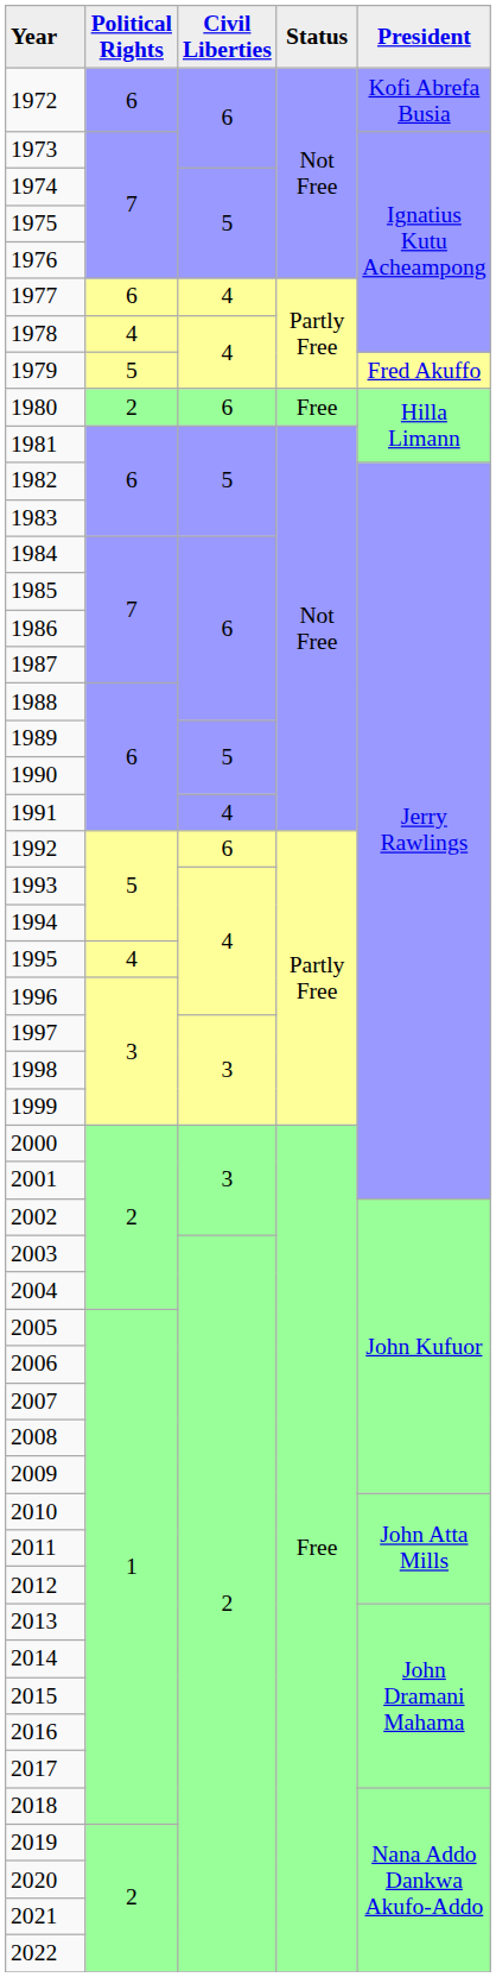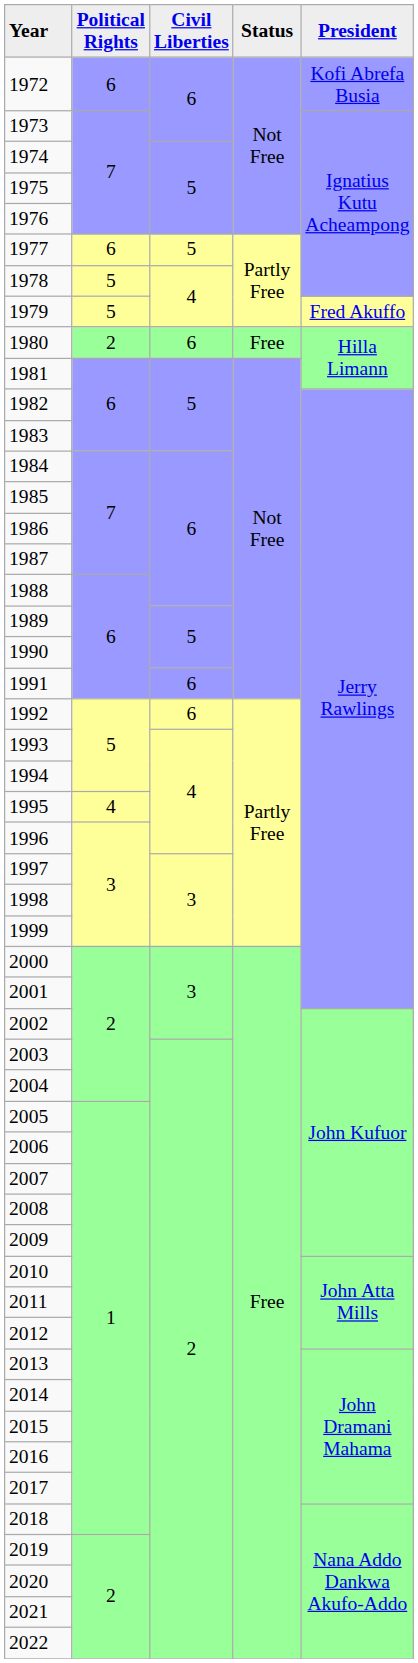 <table class="wikitable sortable" style="border-collapse:collapse;">
 <tr style="background:#eee; font-weight:bold; text-align:center;">
 <td style="width:3em; text-align:left;">Year</td>
 <td style="width:3em;"><a href='#'>Political Rights</a></td>
 <td style="width:3em;"><a href='#'>Civil Liberties</a></td>
 <td style="width:3em;">Status</td>
 <td style="width:3em;"><a href='#'>President</a></td>
 </tr>
 <tr align=center>
 <td align=left>1972</td>
 <td style="background:#99f;">6</td>
 <td rowspan="2" style="background:#99f;">6</td>
 <td rowspan="5" style="background:#99f;">Not Free</td>
 <td style="background:#99f;"><a href='#'>Kofi Abrefa Busia</a></td>
 </tr>
 <tr align=center>
 <td align=left>1973</td>
 <td rowspan="4" style="background:#99f;">7</td>
 <td rowspan="6" style="background:#99f;"><a href='#'>Ignatius Kutu Acheampong</a></td>
 </tr>
 <tr align=center>
 <td align=left>1974</td>
 <td rowspan="3" style="background:#99f;">5</td>
 </tr>
 <tr align=center>
 <td align=left>1975</td>
 </tr>
 <tr align=center>
 <td align=left>1976</td>
 </tr>
 <tr align=center>
 <td align=left>1977</td>
 <td style="background:#ff9;">6</td>
-<td style="background:#ff9;">4</td>
+<td style="background:#ff9;">5</td>
 <td rowspan="3" style="background:#ff9;">Partly Free</td>
 </tr>
 <tr align=center>
 <td align=left>1978</td>
-<td style="background:#ff9;">4</td>
+<td style="background:#ff9;">5</td>
 <td rowspan="2" style="background:#ff9;">4</td>
 </tr>
 <tr align=center>
 <td align=left>1979</td>
 <td style="background:#ff9;">5</td>
 <td style="background:#ff9;"><a href='#'>Fred Akuffo</a></td>
 </tr>
 <tr align=center>
 <td align=left>1980</td>
 <td style="background:#9f9;">2</td>
 <td style="background:#9f9;">6</td>
 <td style="background:#9f9;">Free</td>
 <td rowspan="2" style="background:#9f9;"><a href='#'>Hilla Limann</a></td>
 </tr>
 <tr align=center>
 <td align=left>1981</td>
 <td rowspan="3" style="background:#99f;">6</td>
 <td rowspan="3" style="background:#99f;">5</td>
 <td rowspan="11" style="background:#99f;">Not Free</td>
 </tr>
 <tr align=center>
 <td align=left>1982</td>
 <td rowspan="20" style="background:#99f;"><a href='#'>Jerry Rawlings</a></td>
 </tr>
 <tr align=center>
 <td align=left>1983</td>
 </tr>
 <tr align=center>
 <td align=left>1984</td>
 <td rowspan="4" style="background:#99f;">7</td>
 <td rowspan="5" style="background:#99f;">6</td>
 </tr>
 <tr align=center>
 <td align=left>1985</td>
 </tr>
 <tr align=center>
 <td align=left>1986</td>
 </tr>
 <tr align=center>
 <td align=left>1987</td>
 </tr>
 <tr align=center>
 <td align=left>1988</td>
 <td rowspan="4" style="background:#99f;">6</td>
 </tr>
 <tr align=center>
 <td align=left>1989</td>
 <td rowspan="2" style="background:#99f;">5</td>
 </tr>
 <tr align=center>
 <td align=left>1990</td>
 </tr>
 <tr align=center>
 <td align=left>1991</td>
-<td style="background:#99f;">4</td>
+<td style="background:#99f;">6</td>
 </tr>
 <tr align=center>
 <td align=left>1992</td>
 <td rowspan="3" style="background:#ff9;">5</td>
 <td style="background:#ff9;">6</td>
 <td rowspan="8" style="background:#ff9;">Partly Free</td>
 </tr>
 <tr align=center>
 <td align=left>1993</td>
 <td rowspan="4" style="background:#ff9;">4</td>
 </tr>
 <tr align=center>
 <td align=left>1994</td>
 </tr>
 <tr align=center>
 <td align=left>1995</td>
 <td style="background:#ff9;">4</td>
 </tr>
 <tr align=center>
 <td align=left>1996</td>
 <td rowspan="4" style="background:#ff9;">3</td>
 </tr>
 <tr align=center>
 <td align=left>1997</td>
 <td rowspan="3" style="background:#ff9;">3</td>
 </tr>
 <tr align=center>
 <td align=left>1998</td>
 </tr>
 <tr align=center>
 <td align=left>1999</td>
 </tr>
 <tr align=center>
 <td align=left>2000</td>
 <td rowspan="5" style="background:#9f9;">2</td>
 <td rowspan="3" style="background:#9f9;">3</td>
 <td rowspan="23" style="background:#9f9;">Free</td>
 </tr>
 <tr align=center>
 <td align=left>2001</td>
 </tr>
 <tr align=center>
 <td align=left>2002</td>
 <td rowspan="8" style="background:#9f9;"><a href='#'>John Kufuor</a></td>
 </tr>
 <tr align=center>
 <td align=left>2003</td>
 <td rowspan="20" style="background:#9f9;">2</td>
 </tr>
 <tr align=center>
 <td align=left>2004</td>
 </tr>
 <tr align=center>
 <td align=left>2005</td>
 <td rowspan="14" style="background:#9f9;">1</td>
 </tr>
 <tr align=center>
 <td align=left>2006</td>
 </tr>
 <tr align=center>
 <td align=left>2007</td>
 </tr>
 <tr align=center>
 <td align=left>2008</td>
 </tr>
 <tr align=center>
 <td align=left>2009</td>
 </tr>
 <tr align=center>
 <td align=left>2010</td>
 <td rowspan="3" style="background:#9f9;"><a href='#'>John Atta Mills</a></td>
 </tr>
 <tr align=center>
 <td align=left>2011</td>
 </tr>
 <tr align=center>
 <td align=left>2012</td>
 </tr>
 <tr align=center>
 <td align=left>2013</td>
 <td rowspan="5" style="background:#9f9;"><a href='#'>John Dramani Mahama</a></td>
 </tr>
 <tr align=center>
 <td align=left>2014</td>
 </tr>
 <tr align=center>
 <td align=left>2015</td>
 </tr>
 <tr align=center>
 <td align=left>2016</td>
 </tr>
 <tr align=center>
 <td align=left>2017</td>
 </tr>
 <tr align=center>
 <td align=left>2018</td>
 <td rowspan="5" style="background:#9f9;"><a href='#'>Nana Addo Dankwa Akufo-Addo</a></td>
 </tr>
 <tr align=center>
 <td align=left>2019</td>
 <td rowspan="4" style="background:#9f9;">2</td>
 </tr>
 <tr align=center>
 <td align=left>2020</td>
 </tr>
 <tr align=center>
 <td align=left>2021</td>
 </tr>
 <tr align=center>
 <td align=left>2022</td>
 </tr>
 </table>
